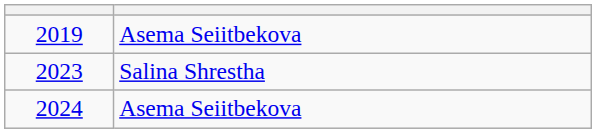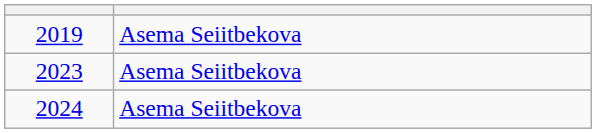 <table class=wikitable style="width: 400px;">
 <tr>
 <th width="40"></th>
 <th width="200"></th>
 </tr>
 <tr>
 <td align=center><a href='#'>2019</a></td>
 <td> <a href='#'>Asema Seiitbekova</a></td>
 </tr>
 <tr>
 <td align=center><a href='#'>2023</a></td>
-<td> <a href='#'>Salina Shrestha</a></td>
+<td> <a href='#'>Asema Seiitbekova</a></td>
 </tr>
 <tr>
 <td align=center><a href='#'>2024</a></td>
 <td> <a href='#'>Asema Seiitbekova</a></td>
 </tr>
 </table>
